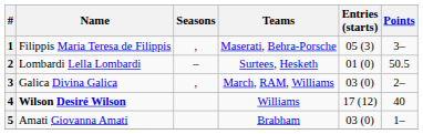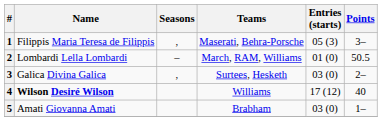 <table class="wikitable sortable" style="text-align:center;">
 <tr>
 <th>#</th>
 <th>Name</th>
 <th>Seasons</th>
 <th>Teams</th>
 <th>Entries<br>(starts)</th>
 <th><a href='#'>Points</a></th>
 </tr>
 <tr>
 <th>1</th>
 <td align="left"><span>Filippis</span> <a href='#'>Maria Teresa de Filippis</a></td>
 <td>, </td>
 <td><a href='#'>Maserati</a>, <a href='#'>Behra-Porsche</a></td>
 <td><span>0</span>5 (3)</td>
 <td><span>3</span>–</td>
 </tr>
 <tr>
 <th>2</th>
 <td align="left"><span>Lombardi</span> <a href='#'>Lella Lombardi</a></td>
 <td>–</td>
-<td><a href='#'>Surtees</a>, <a href='#'>Hesketh</a></td>
+<td><a href='#'>March</a>, <a href='#'>RAM</a>, <a href='#'>Williams</a></td>
 <td><span>0</span>1 (0)</td>
 <td><span>5</span>0.5</td>
 </tr>
 <tr>
 <th>3</th>
 <td align="left"><span>Galica</span> <a href='#'>Divina Galica</a></td>
 <td>, </td>
-<td><a href='#'>March</a>, <a href='#'>RAM</a>, <a href='#'>Williams</a></td>
+<td><a href='#'>Surtees</a>, <a href='#'>Hesketh</a></td>
 <td><span>0</span>3 (0)</td>
 <td><span>2</span>–</td>
 </tr>
 <tr>
 <th>4</th>
 <td align="left"><strong><span>Wilson</span> <a href='#'>Desiré Wilson</a></strong></td>
 <td></td>
 <td><a href='#'>Williams</a></td>
 <td>17 (12)</td>
 <td><span>4</span>0</td>
 </tr>
 <tr>
 <th>5</th>
 <td align="left"><span>Amati</span> <a href='#'>Giovanna Amati</a></td>
 <td></td>
 <td><a href='#'>Brabham</a></td>
 <td><span>0</span>3 (0)</td>
 <td><span>1</span>–</td>
 </tr>
 <tr>
 </tr>
 </table>
